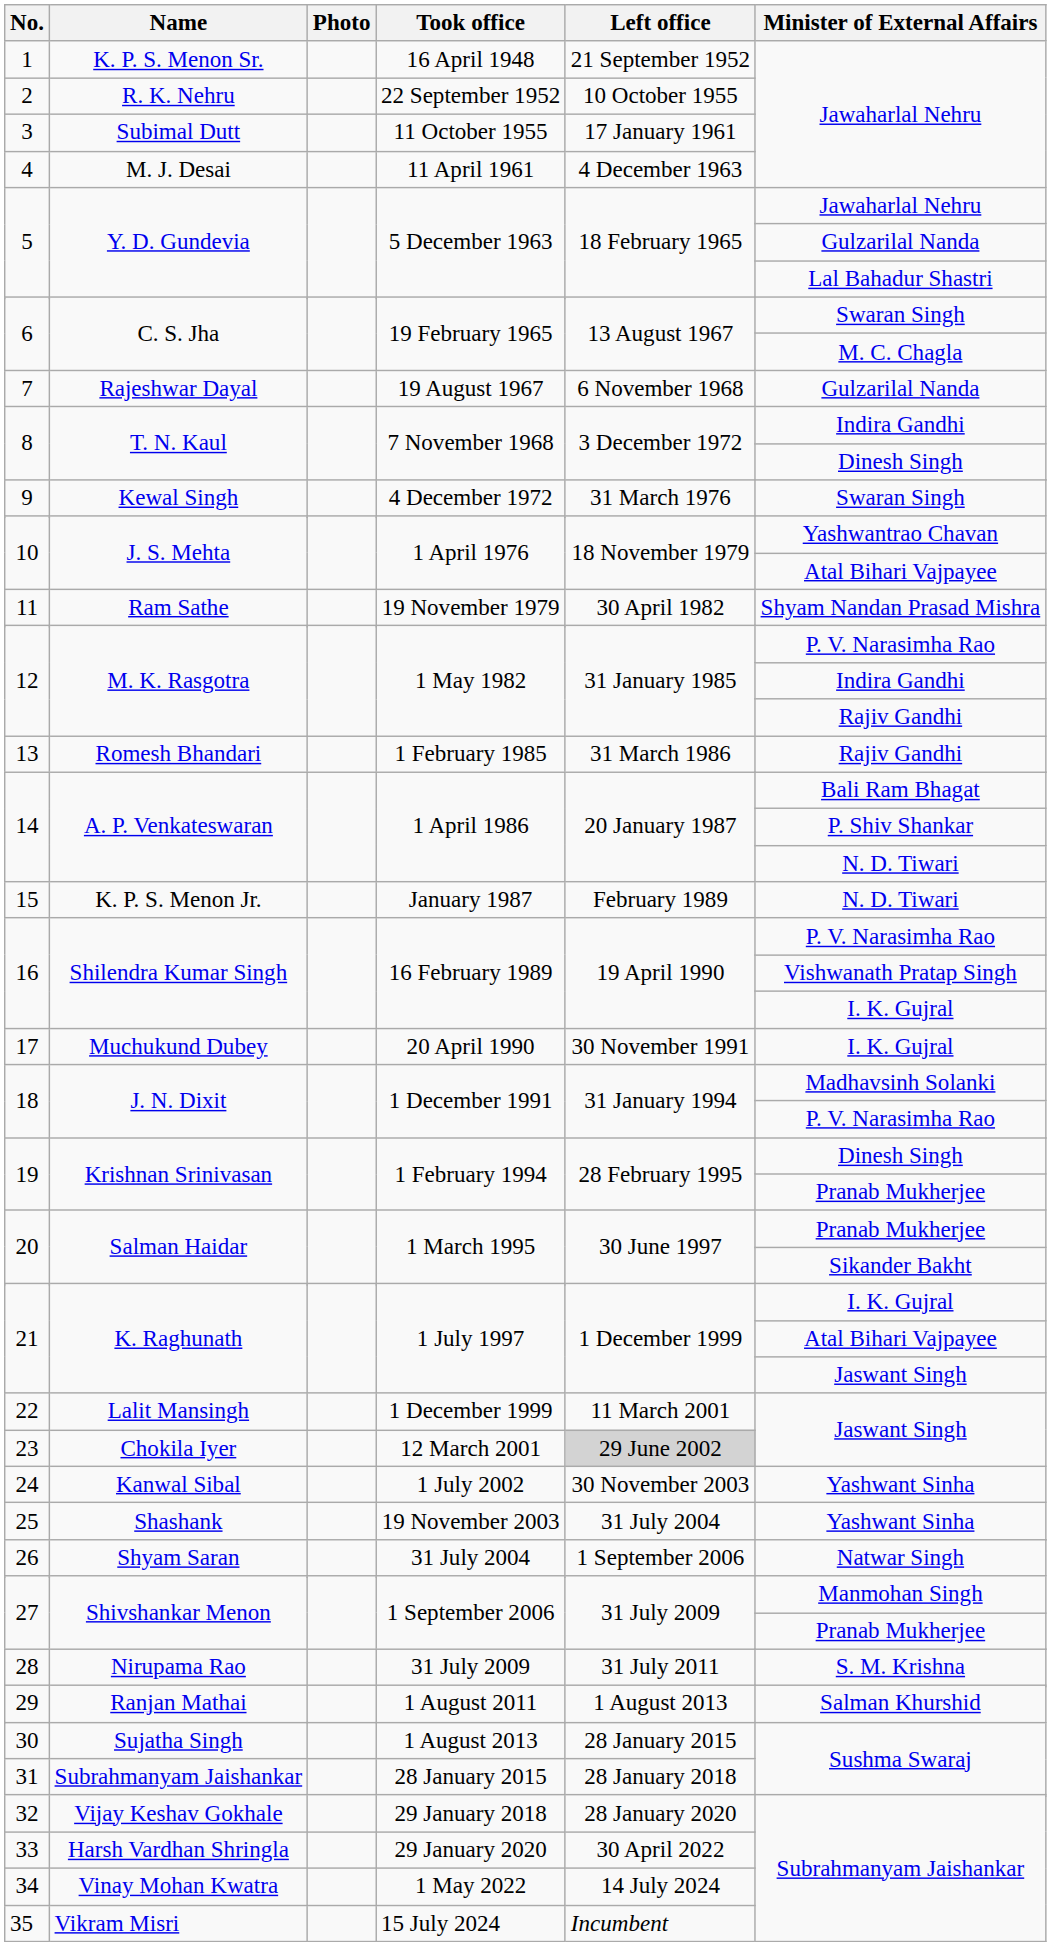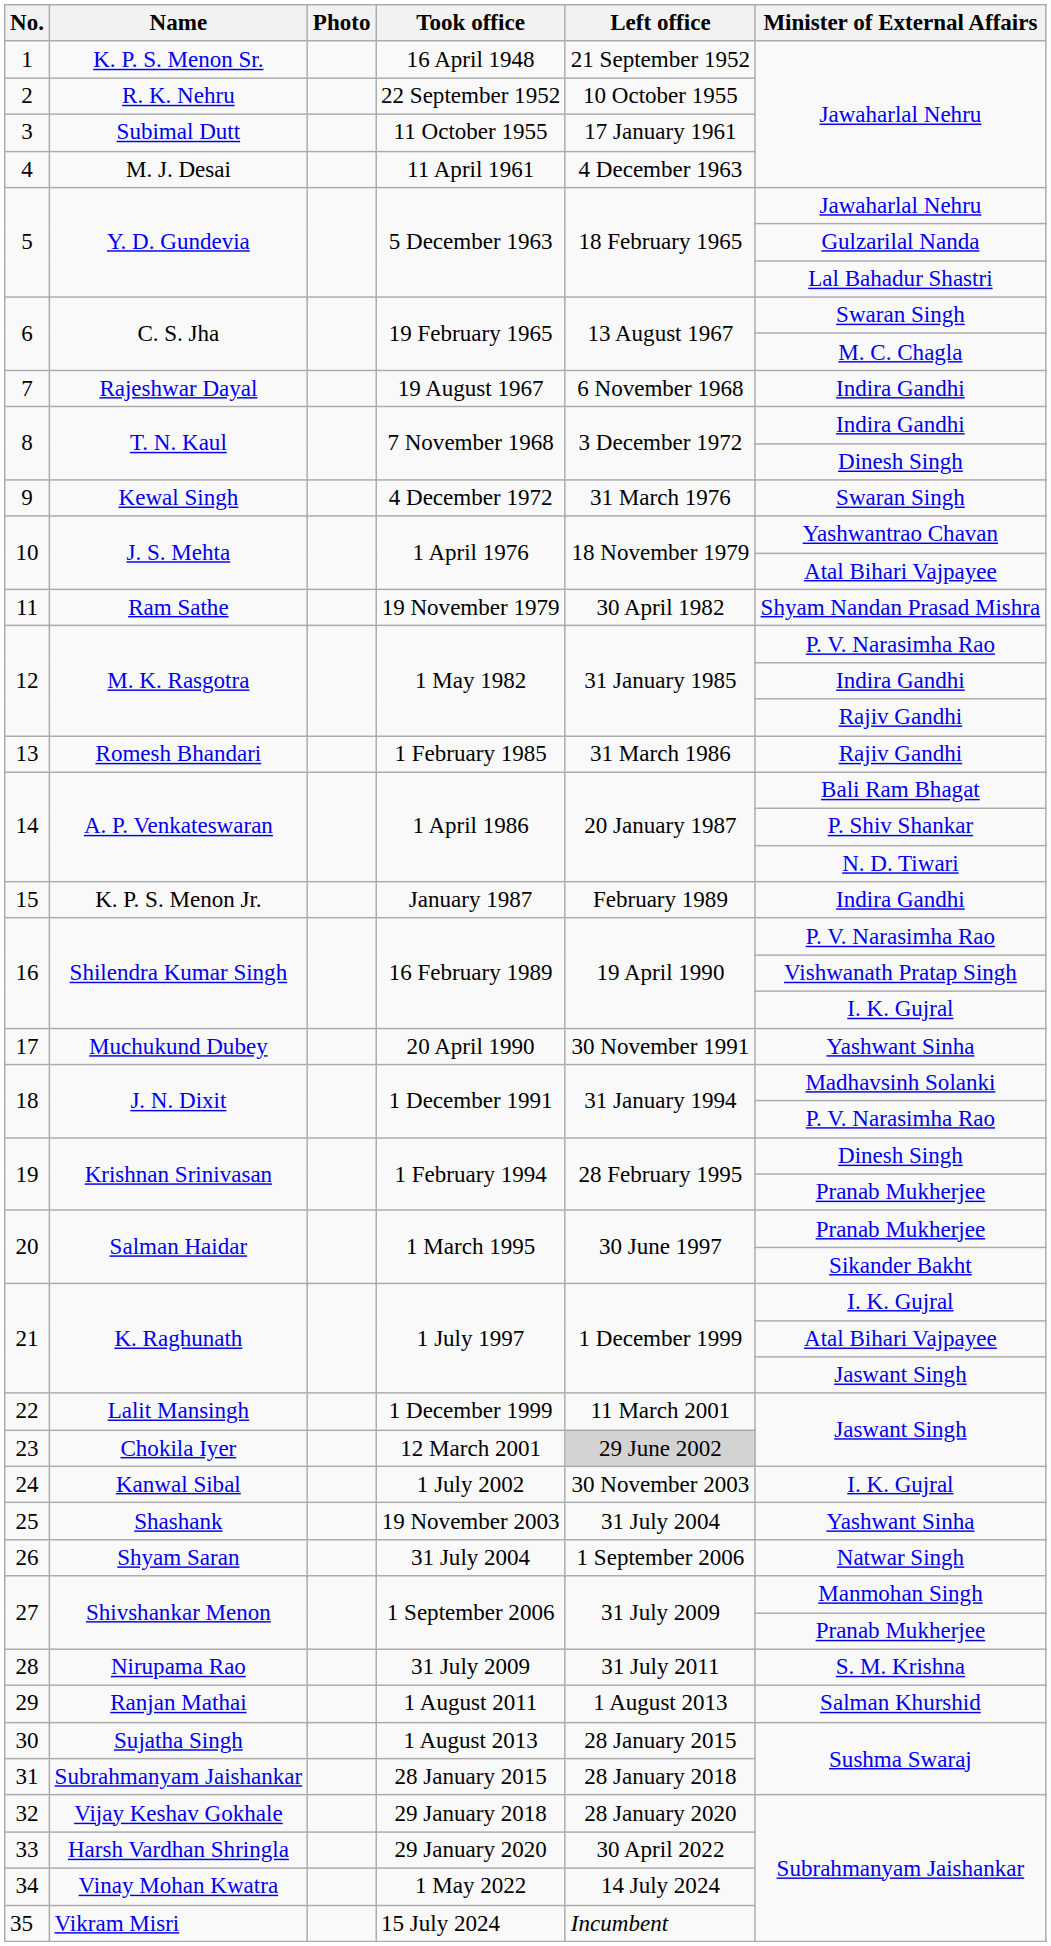 <table class="wikitable">
 <tr>
 <th>No.</th>
 <th>Name</th>
 <th>Photo</th>
 <th>Took office</th>
 <th>Left office</th>
 <th>Minister of External Affairs</th>
 </tr>
 <tr align="center">
 <td>1</td>
 <td><a href='#'>K. P. S. Menon Sr.</a></td>
 <td></td>
 <td>16 April 1948</td>
 <td>21 September 1952</td>
 <td rowspan="4"><a href='#'>Jawaharlal Nehru</a></td>
 </tr>
 <tr align="center">
 <td>2</td>
 <td><a href='#'>R. K. Nehru</a></td>
 <td></td>
 <td>22 September 1952</td>
 <td>10 October 1955</td>
 </tr>
 <tr align="center">
 <td>3</td>
 <td><a href='#'>Subimal Dutt</a></td>
 <td></td>
 <td>11 October 1955</td>
 <td>17 January 1961</td>
 </tr>
 <tr align="center">
 <td>4</td>
 <td>M. J. Desai</td>
 <td></td>
 <td>11 April 1961</td>
 <td>4 December 1963</td>
 </tr>
 <tr align="center">
 <td rowspan="4">5</td>
 <td rowspan="4"><a href='#'>Y. D. Gundevia</a></td>
 <td rowspan="4"></td>
 <td rowspan="4">5 December 1963</td>
 <td rowspan="4">18 February 1965</td>
 <td><a href='#'>Jawaharlal Nehru</a></td>
 </tr>
 <tr align="center">
 <td><a href='#'>Gulzarilal Nanda</a></td>
 </tr>
 <tr align="center">
 <td><a href='#'>Lal Bahadur Shastri</a></td>
 </tr>
 <tr align="center">
 <td rowspan="2"><a href='#'>Swaran Singh</a></td>
 </tr>
 <tr align="center">
 <td rowspan="2">6</td>
 <td rowspan="2">C. S. Jha</td>
 <td rowspan="2"></td>
 <td rowspan="2">19 February 1965</td>
 <td rowspan="2">13 August 1967</td>
 </tr>
 <tr align="center">
 <td><a href='#'>M. C. Chagla</a></td>
 </tr>
 <tr align="center">
 <td>7</td>
 <td><a href='#'>Rajeshwar Dayal</a></td>
 <td></td>
 <td>19 August 1967</td>
 <td>6 November 1968</td>
-<td><a href='#'>Gulzarilal Nanda</a></td>
+<td><a href='#'>Indira Gandhi</a></td>
 </tr>
 <tr align="center">
 <td rowspan="3">8</td>
 <td rowspan="3"><a href='#'>T. N. Kaul</a></td>
 <td rowspan="3"></td>
 <td rowspan="3">7 November 1968</td>
 <td rowspan="3">3 December 1972</td>
 <td><a href='#'>Indira Gandhi</a></td>
 </tr>
 <tr align="center">
 <td><a href='#'>Dinesh Singh</a></td>
 </tr>
 <tr align="center">
 <td rowspan="2"><a href='#'>Swaran Singh</a></td>
 </tr>
 <tr align="center">
 <td rowspan="2">9</td>
 <td rowspan="2"><a href='#'>Kewal Singh</a></td>
 <td rowspan="2"></td>
 <td rowspan="2">4 December 1972</td>
 <td rowspan="2">31 March 1976</td>
 </tr>
 <tr align="center">
 <td rowspan="2"><a href='#'>Yashwantrao Chavan</a></td>
 </tr>
 <tr align="center">
 <td rowspan="2">10</td>
 <td rowspan="2"><a href='#'>J. S. Mehta</a></td>
 <td rowspan="2"></td>
 <td rowspan="2">1 April 1976</td>
 <td rowspan="2">18 November 1979</td>
 </tr>
 <tr align="center">
 <td><a href='#'>Atal Bihari Vajpayee</a></td>
 </tr>
 <tr align="center">
 <td rowspan="2">11</td>
 <td rowspan="2"><a href='#'>Ram Sathe</a></td>
 <td rowspan="2"></td>
 <td rowspan="2">19 November 1979</td>
 <td rowspan="2">30 April 1982</td>
 <td><a href='#'>Shyam Nandan Prasad Mishra</a></td>
 </tr>
 <tr align="center">
 <td rowspan="2"><a href='#'>P. V. Narasimha Rao</a></td>
 </tr>
 <tr align="center">
 <td rowspan="3">12</td>
 <td rowspan="3"><a href='#'>M. K. Rasgotra</a></td>
 <td rowspan="3"></td>
 <td rowspan="3">1 May 1982</td>
 <td rowspan="3">31 January 1985</td>
 </tr>
 <tr align="center">
 <td><a href='#'>Indira Gandhi</a></td>
 </tr>
 <tr align="center">
 <td><a href='#'>Rajiv Gandhi</a></td>
 </tr>
 <tr align="center">
 <td rowspan="2">13</td>
 <td rowspan="2"><a href='#'>Romesh Bhandari</a></td>
 <td rowspan="2"></td>
 <td rowspan="2">1 February 1985</td>
 <td rowspan="2">31 March 1986</td>
 <td><a href='#'>Rajiv Gandhi</a></td>
 </tr>
 <tr align="center">
 <td rowspan="2"><a href='#'>Bali Ram Bhagat</a></td>
 </tr>
 <tr align="center">
 <td rowspan="3">14</td>
 <td rowspan="3"><a href='#'>A. P. Venkateswaran</a></td>
 <td rowspan="3"></td>
 <td rowspan="3">1 April 1986</td>
 <td rowspan="3">20 January 1987</td>
 </tr>
 <tr align="center">
 <td><a href='#'>P. Shiv Shankar</a></td>
 </tr>
 <tr align="center">
 <td><a href='#'>N. D. Tiwari</a></td>
 </tr>
 <tr align="center">
 <td>15</td>
 <td>K. P. S. Menon Jr.</td>
 <td></td>
 <td>January 1987</td>
 <td>February 1989</td>
-<td><a href='#'>N. D. Tiwari</a></td>
+<td><a href='#'>Indira Gandhi</a></td>
 </tr>
 <tr align="center">
 <td rowspan="3">16</td>
 <td rowspan="3"><a href='#'>Shilendra Kumar Singh</a></td>
 <td rowspan="3"></td>
 <td rowspan="3">16 February 1989</td>
 <td rowspan="3">19 April 1990</td>
 <td><a href='#'>P. V. Narasimha Rao</a></td>
 </tr>
 <tr align="center">
 <td><a href='#'>Vishwanath Pratap Singh</a></td>
 </tr>
 <tr align="center">
 <td><a href='#'>I. K. Gujral</a></td>
 </tr>
 <tr align="center">
 <td>17</td>
 <td><a href='#'>Muchukund Dubey</a></td>
 <td></td>
 <td>20 April 1990</td>
 <td>30 November 1991</td>
-<td><a href='#'>I. K. Gujral</a></td>
+<td><a href='#'>Yashwant Sinha</a></td>
 </tr>
 <tr align="center">
 <td rowspan="3">18</td>
 <td rowspan="3"><a href='#'>J. N. Dixit</a></td>
 <td rowspan="3"></td>
 <td rowspan="3">1 December 1991</td>
 <td rowspan="3">31 January 1994</td>
 <td><a href='#'>Madhavsinh Solanki</a></td>
 </tr>
 <tr align="center">
 <td><a href='#'>P. V. Narasimha Rao</a></td>
 </tr>
 <tr align="center">
 <td rowspan="2"><a href='#'>Dinesh Singh</a></td>
 </tr>
 <tr align="center">
 <td rowspan="2">19</td>
 <td rowspan="2"><a href='#'>Krishnan Srinivasan</a></td>
 <td rowspan="2"></td>
 <td rowspan="2">1 February 1994</td>
 <td rowspan="2">28 February 1995</td>
 </tr>
 <tr align="center">
 <td><a href='#'>Pranab Mukherjee</a></td>
 </tr>
 <tr align="center">
 <td rowspan="3">20</td>
 <td rowspan="3"><a href='#'>Salman Haidar</a></td>
 <td rowspan="3"></td>
 <td rowspan="3">1 March 1995</td>
 <td rowspan="3">30 June 1997</td>
 <td><a href='#'>Pranab Mukherjee</a></td>
 </tr>
 <tr align="center">
 <td><a href='#'>Sikander Bakht</a></td>
 </tr>
 <tr align="center">
 <td rowspan="2"><a href='#'>I. K. Gujral</a></td>
 </tr>
 <tr align="center">
 <td rowspan="3">21</td>
 <td rowspan="3"><a href='#'>K. Raghunath</a></td>
 <td rowspan="3"></td>
 <td rowspan="3">1 July 1997</td>
 <td rowspan="3">1 December 1999</td>
 </tr>
 <tr align="center">
 <td><a href='#'>Atal Bihari Vajpayee</a></td>
 </tr>
 <tr align="center">
 <td><a href='#'>Jaswant Singh</a></td>
 </tr>
 <tr align="center">
 <td>22</td>
 <td><a href='#'>Lalit Mansingh</a></td>
 <td></td>
 <td>1 December 1999</td>
 <td>11 March 2001</td>
 <td rowspan="2"><a href='#'>Jaswant Singh</a></td>
 </tr>
 <tr align="center">
 <td>23</td>
 <td><a href='#'>Chokila Iyer</a></td>
 <td></td>
 <td>12 March 2001</td>
 <td style="background: lightgrey;">29 June 2002</td>
 </tr>
 <tr align="center">
 <td>24</td>
 <td><a href='#'>Kanwal Sibal</a></td>
 <td></td>
 <td>1 July 2002</td>
 <td>30 November 2003</td>
-<td><a href='#'>Yashwant Sinha</a></td>
+<td><a href='#'>I. K. Gujral</a></td>
 </tr>
 <tr align="center">
 <td rowspan="2">25</td>
 <td rowspan="2"><a href='#'>Shashank</a></td>
 <td rowspan="2"></td>
 <td rowspan="2">19 November 2003</td>
 <td rowspan="2">31 July 2004</td>
 <td><a href='#'>Yashwant Sinha</a></td>
 </tr>
 <tr align="center">
 <td rowspan="2"><a href='#'>Natwar Singh</a></td>
 </tr>
 <tr align="center">
 <td rowspan="2">26</td>
 <td rowspan="2"><a href='#'>Shyam Saran</a></td>
 <td rowspan="2"></td>
 <td rowspan="2">31 July 2004</td>
 <td rowspan="2">1 September 2006</td>
 </tr>
 <tr align="center">
 <td rowspan="2"><a href='#'>Manmohan Singh</a></td>
 </tr>
 <tr align="center">
 <td rowspan="3">27</td>
 <td rowspan="3"><a href='#'>Shivshankar Menon</a></td>
 <td rowspan="3"></td>
 <td rowspan="3">1 September 2006</td>
 <td rowspan="3">31 July 2009</td>
 </tr>
 <tr align="center">
 <td><a href='#'>Pranab Mukherjee</a></td>
 </tr>
 <tr align="center">
 <td rowspan="3"><a href='#'>S. M. Krishna</a></td>
 </tr>
 <tr align="center">
 <td>28</td>
 <td><a href='#'>Nirupama Rao</a></td>
 <td></td>
 <td>31 July 2009</td>
 <td>31 July 2011</td>
 </tr>
 <tr align="center">
 <td rowspan="2">29</td>
 <td rowspan="2"><a href='#'>Ranjan Mathai</a></td>
 <td rowspan="2"></td>
 <td rowspan="2">1 August 2011</td>
 <td rowspan="2">1 August 2013</td>
 </tr>
 <tr align="center">
 <td rowspan="2"><a href='#'>Salman Khurshid</a></td>
 </tr>
 <tr align="center">
 <td rowspan="2">30</td>
 <td rowspan="2"><a href='#'>Sujatha Singh</a></td>
 <td rowspan="2"></td>
 <td rowspan="2">1 August 2013</td>
 <td rowspan="2">28 January 2015</td>
 </tr>
 <tr align="center">
 <td rowspan="3"><a href='#'>Sushma Swaraj</a></td>
 </tr>
 <tr align="center">
 <td>31</td>
 <td><a href='#'>Subrahmanyam Jaishankar</a></td>
 <td></td>
 <td>28 January 2015</td>
 <td>28 January 2018</td>
 </tr>
 <tr align="center">
 <td rowspan="2">32</td>
 <td rowspan="2"><a href='#'>Vijay Keshav Gokhale</a></td>
 <td rowspan="2"></td>
 <td rowspan="2">29 January 2018</td>
 <td rowspan="2">28 January 2020</td>
 </tr>
 <tr align="center">
 <td rowspan="4"><a href='#'>Subrahmanyam Jaishankar</a></td>
 </tr>
 <tr align="center">
 <td>33</td>
 <td><a href='#'>Harsh Vardhan Shringla</a></td>
 <td></td>
 <td>29 January 2020</td>
 <td>30 April 2022</td>
 </tr>
 <tr align="center">
 <td>34</td>
 <td><a href='#'>Vinay Mohan Kwatra</a></td>
 <td></td>
 <td>1 May 2022</td>
 <td>14 July 2024</td>
 </tr>
 <tr>
 <td>35</td>
 <td><a href='#'>Vikram Misri</a></td>
 <td></td>
 <td>15 July 2024</td>
 <td><em>Incumbent</em></td>
 </tr>
 </table>
